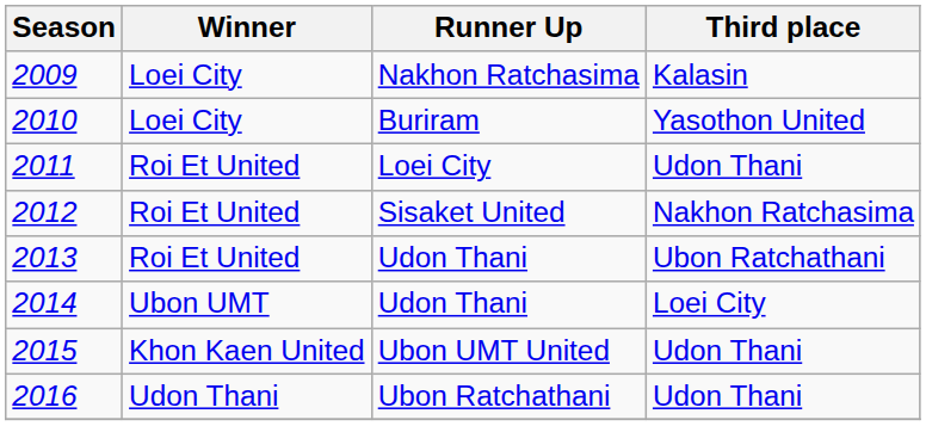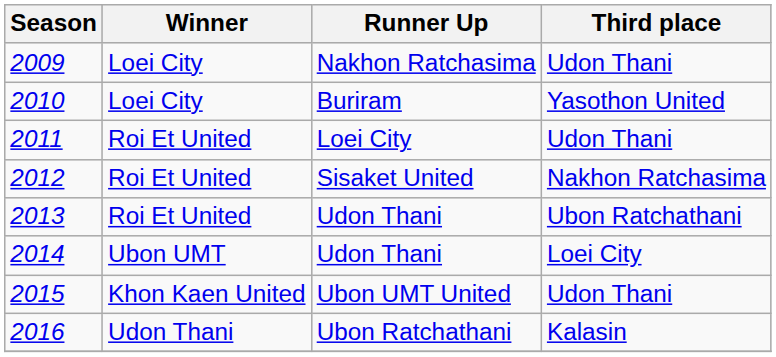 <table class="wikitable">
 <tr>
 <th>Season</th>
 <th>Winner</th>
 <th>Runner Up</th>
 <th>Third place</th>
 </tr>
 <tr>
 <td><em><a href='#'>2009</a></em></td>
 <td><a href='#'>Loei City</a></td>
 <td><a href='#'>Nakhon Ratchasima</a></td>
-<td><a href='#'>Kalasin</a></td>
+<td><a href='#'>Udon Thani</a></td>
 </tr>
 <tr>
 <td><em><a href='#'>2010</a></em></td>
 <td><a href='#'>Loei City</a></td>
 <td><a href='#'>Buriram</a></td>
 <td><a href='#'>Yasothon United</a></td>
 </tr>
 <tr>
 <td><em><a href='#'>2011</a></em></td>
 <td><a href='#'>Roi Et United</a></td>
 <td><a href='#'>Loei City</a></td>
 <td><a href='#'>Udon Thani</a></td>
 </tr>
 <tr>
 <td><em><a href='#'>2012</a></em></td>
 <td><a href='#'>Roi Et United</a></td>
 <td><a href='#'>Sisaket United</a></td>
 <td><a href='#'>Nakhon Ratchasima</a></td>
 </tr>
 <tr>
 <td><em><a href='#'>2013</a></em></td>
 <td><a href='#'>Roi Et United</a></td>
 <td><a href='#'>Udon Thani</a></td>
 <td><a href='#'>Ubon Ratchathani</a></td>
 </tr>
 <tr>
 <td><em><a href='#'>2014</a></em></td>
 <td><a href='#'>Ubon UMT</a></td>
 <td><a href='#'>Udon Thani</a></td>
 <td><a href='#'>Loei City</a></td>
 </tr>
 <tr>
 <td><em><a href='#'>2015</a></em></td>
 <td><a href='#'>Khon Kaen United</a></td>
 <td><a href='#'>Ubon UMT United</a></td>
 <td><a href='#'>Udon Thani</a></td>
 </tr>
 <tr>
 <td><em><a href='#'>2016</a></em></td>
 <td><a href='#'>Udon Thani</a></td>
 <td><a href='#'>Ubon Ratchathani</a></td>
-<td><a href='#'>Udon Thani</a></td>
+<td><a href='#'>Kalasin</a></td>
 </tr>
 <tr>
 </tr>
 </table>
